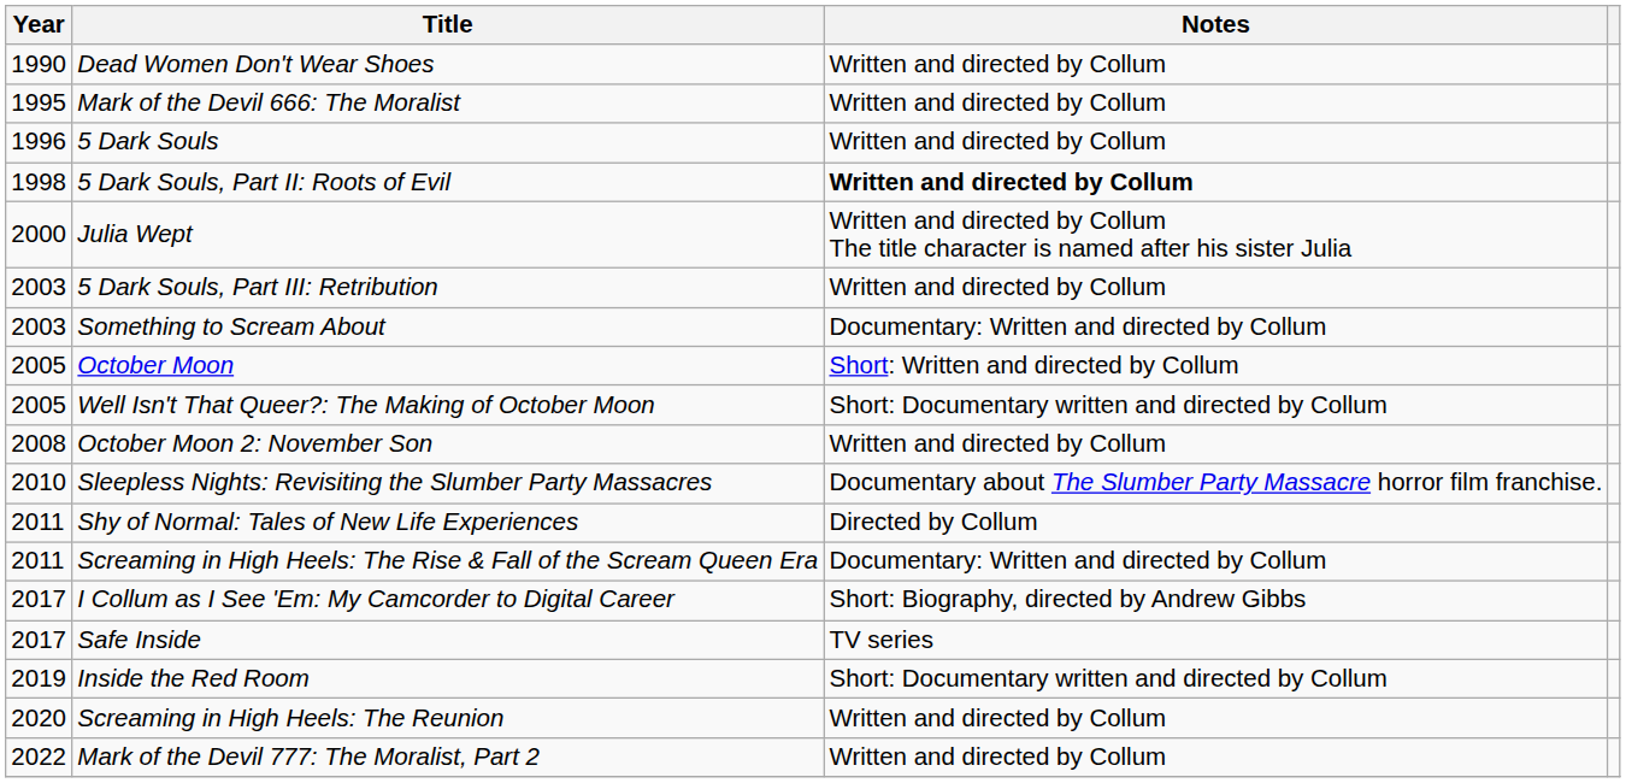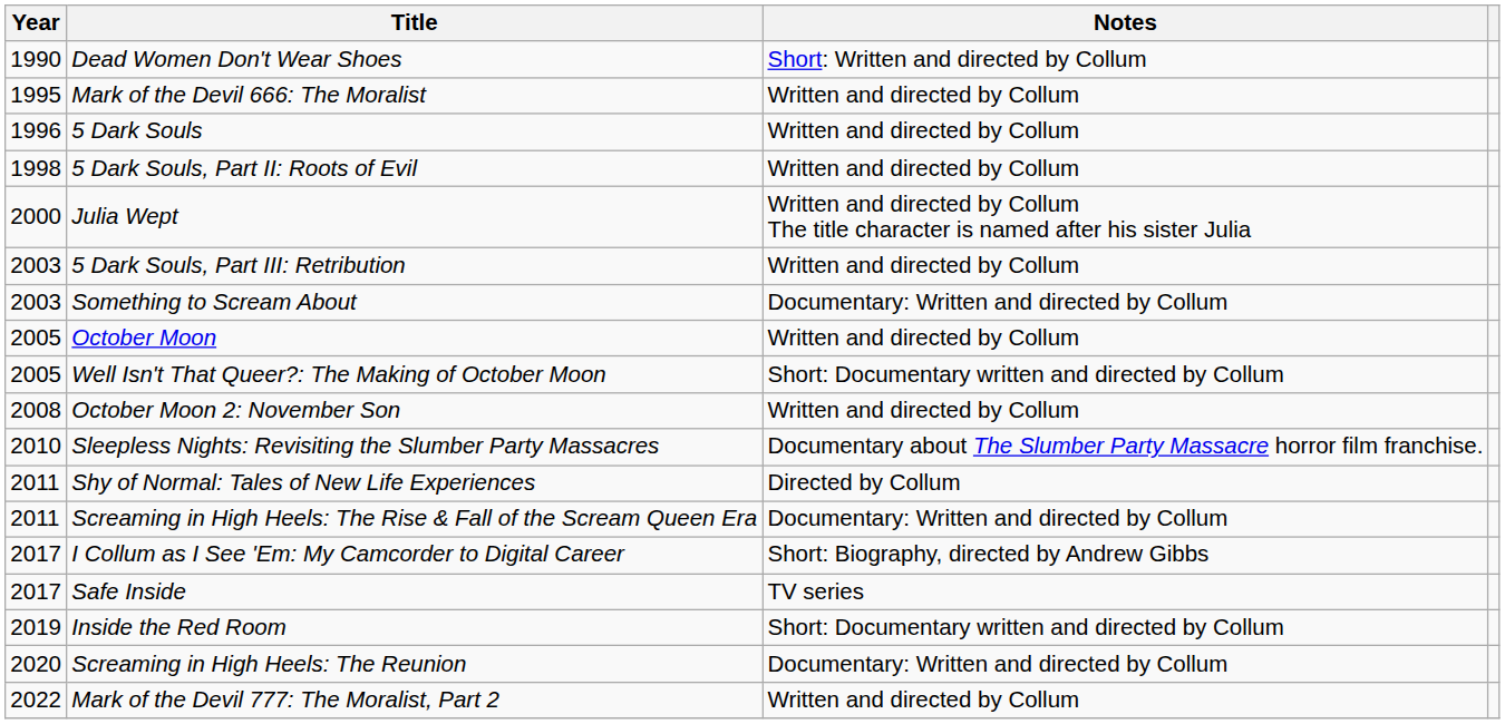 <table class="wikitable sortable">
 <tr>
 <th>Year</th>
 <th>Title</th>
 <th class="unsortable">Notes</th>
 <th class="unsortable"></th>
 </tr>
 <tr>
 <td>1990</td>
 <td><em>Dead Women Don't Wear Shoes</em></td>
-<td>Written and directed by Collum</td>
+<td><a href='#'>Short</a>: Written and directed by Collum</td>
 <td></td>
 </tr>
 <tr>
 <td>1995</td>
 <td><em>Mark of the Devil 666: The Moralist</em></td>
 <td>Written and directed by Collum</td>
 <td></td>
 </tr>
 <tr>
 <td>1996</td>
 <td><em>5 Dark Souls</em></td>
 <td>Written and directed by Collum</td>
 <td></td>
 </tr>
 <tr>
 <td>1998</td>
 <td><em>5 Dark Souls, Part II: Roots of Evil</em></td>
-<td><strong>Written and directed by Collum</strong></td>
+<td>Written and directed by Collum</td>
 <td></td>
 </tr>
 <tr>
 <td>2000</td>
 <td><em>Julia Wept</em></td>
 <td>Written and directed by Collum<br>The title character is named after his sister Julia</td>
 <td></td>
 </tr>
 <tr>
 <td>2003</td>
 <td><em>5 Dark Souls, Part III: Retribution</em></td>
 <td>Written and directed by Collum</td>
 <td></td>
 </tr>
 <tr>
 <td>2003</td>
 <td><em>Something to Scream About</em></td>
 <td>Documentary: Written and directed by Collum</td>
 <td></td>
 </tr>
 <tr>
 <td>2005</td>
 <td><em><a href='#'>October Moon</a></em></td>
-<td><a href='#'>Short</a>: Written and directed by Collum</td>
+<td>Written and directed by Collum</td>
 <td></td>
 </tr>
 <tr>
 <td>2005</td>
 <td><em>Well Isn't That Queer?: The Making of October Moon</em></td>
 <td>Short: Documentary written and directed by Collum</td>
 <td></td>
 </tr>
 <tr>
 <td>2008</td>
 <td><em>October Moon 2: November Son</em></td>
 <td>Written and directed by Collum</td>
 <td></td>
 </tr>
 <tr>
 <td>2010</td>
 <td><em>Sleepless Nights: Revisiting the Slumber Party Massacres</em></td>
 <td>Documentary about <em><a href='#'>The Slumber Party Massacre</a></em> horror film franchise.</td>
 <td></td>
 </tr>
 <tr>
 <td>2011</td>
 <td><em>Shy of Normal: Tales of New Life Experiences</em></td>
 <td>Directed by Collum</td>
 <td></td>
 </tr>
 <tr>
 <td>2011</td>
 <td><em>Screaming in High Heels: The Rise & Fall of the Scream Queen Era</em></td>
 <td>Documentary: Written and directed by Collum</td>
 <td></td>
 </tr>
 <tr>
 <td>2017</td>
 <td><em>I Collum as I See 'Em: My Camcorder to Digital Career</em></td>
 <td>Short: Biography, directed by Andrew Gibbs</td>
 <td></td>
 </tr>
 <tr>
 <td>2017</td>
 <td><em>Safe Inside</em></td>
 <td>TV series</td>
 <td></td>
 </tr>
 <tr>
 <td>2019</td>
 <td><em>Inside the Red Room</em></td>
 <td>Short: Documentary written and directed by Collum</td>
 <td></td>
 </tr>
 <tr>
 <td>2020</td>
 <td><em>Screaming in High Heels: The Reunion</em></td>
-<td>Written and directed by Collum</td>
+<td>Documentary: Written and directed by Collum</td>
 <td></td>
 </tr>
 <tr>
 <td>2022</td>
 <td><em>Mark of the Devil 777: The Moralist, Part 2</em></td>
 <td>Written and directed by Collum</td>
 <td></td>
 </tr>
 <tr>
 </tr>
 </table>
